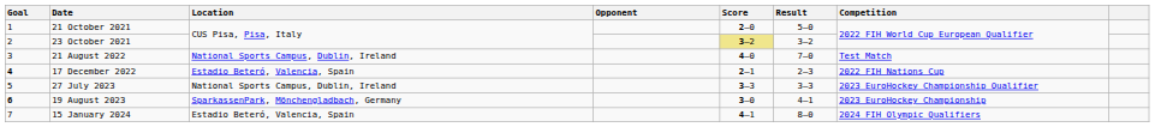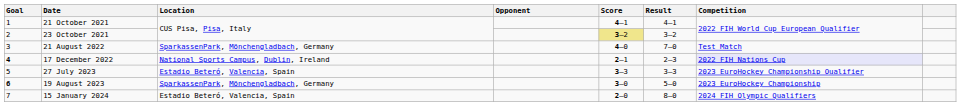 <table class="wikitable sortable" style="font-size:90%" width=97%>
 <tr>
 <th style="width: 25px; text-align: left">Goal</th>
 <th style="width: 100px; text-align: left">Date</th>
 <th style="width: 300px; text-align: left">Location</th>
 <th style="width: 90px; text-align: left">Opponent</th>
 <th style="width: 30px; text-align: left">Score</th>
 <th style="width: 30px; text-align: left">Result</th>
 <th style="width: 200px; text-align: left">Competition</th>
 <th style="width: 25px; text-align: left"></th>
 </tr>
 <tr>
 <td>1</td>
 <td>21 October 2021</td>
 <td rowspan=2>CUS Pisa, <a href='#'>Pisa</a>, Italy</td>
 <td></td>
-<td align="center"><strong>2</strong>–0</td>
-<td align="center">5–0</td>
+<td align="center"><strong>4</strong>–1</td>
+<td align="center">4–1</td>
 <td rowspan=2><a href='#'>2022 FIH World Cup European Qualifier</a></td>
 <td></td>
 </tr>
 <tr>
 <td>2</td>
 <td>23 October 2021</td>
 <td></td>
 <td align="center" style="background: khaki;"><strong>3</strong>–2</td>
 <td align="center">3–2</td>
 <td></td>
 </tr>
 <tr>
 <td>3</td>
 <td>21 August 2022</td>
-<td><a href='#'>National Sports Campus</a>, <a href='#'>Dublin</a>, Ireland</td>
+<td><a href='#'>SparkassenPark</a>, <a href='#'>Mönchengladbach</a>, Germany</td>
 <td></td>
 <td align="center"><strong>4</strong>–0</td>
 <td align="center">7–0</td>
 <td><a href='#'>Test Match</a></td>
 <td></td>
 </tr>
 <tr>
 <td><strong>4</strong></td>
 <td>17 December 2022</td>
-<td><a href='#'>Estadio Beteró</a>, <a href='#'>Valencia</a>, Spain</td>
+<td><a href='#'>National Sports Campus</a>, <a href='#'>Dublin</a>, Ireland</td>
 <td></td>
 <td align="center"><strong>2</strong>–1</td>
 <td align="center">2–3</td>
-<td><a href='#'>2022 FIH Nations Cup</a></td>
+<td style="background: lavender;"><a href='#'>2022 FIH Nations Cup</a></td>
 <td></td>
 </tr>
 <tr>
 <td>5</td>
 <td>27 July 2023</td>
-<td>National Sports Campus, Dublin, Ireland</td>
+<td><a href='#'>Estadio Beteró</a>, <a href='#'>Valencia</a>, Spain</td>
 <td></td>
 <td align="center"><strong>3</strong>–3</td>
 <td align="center">3–3</td>
 <td><a href='#'>2023 EuroHockey Championship Qualifier</a></td>
 <td></td>
 </tr>
 <tr>
 <td><strong>6</strong></td>
 <td>19 August 2023</td>
 <td><a href='#'>SparkassenPark</a>, <a href='#'>Mönchengladbach</a>, Germany</td>
 <td></td>
 <td align="center"><strong>3</strong>–0</td>
-<td align="center">4–1</td>
+<td align="center">5–0</td>
 <td><a href='#'>2023 EuroHockey Championship</a></td>
 <td></td>
 </tr>
 <tr>
 <td>7</td>
 <td>15 January 2024</td>
 <td>Estadio Beteró, Valencia, Spain</td>
 <td></td>
-<td align="center"><strong>4</strong>–1</td>
+<td align="center"><strong>2</strong>–0</td>
 <td align="center">8–0</td>
 <td><a href='#'>2024 FIH Olympic Qualifiers</a></td>
 <td></td>
 </tr>
 </table>
